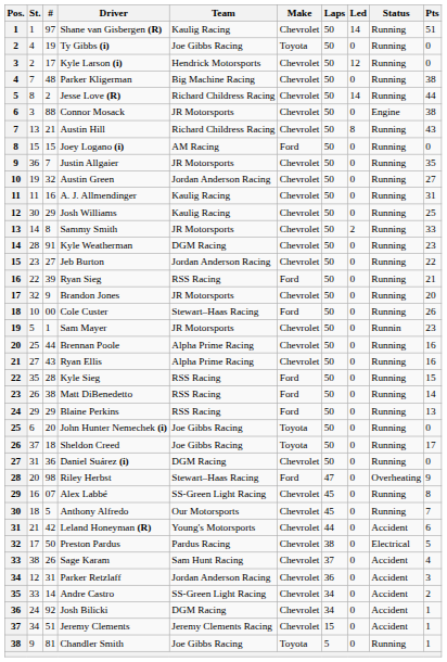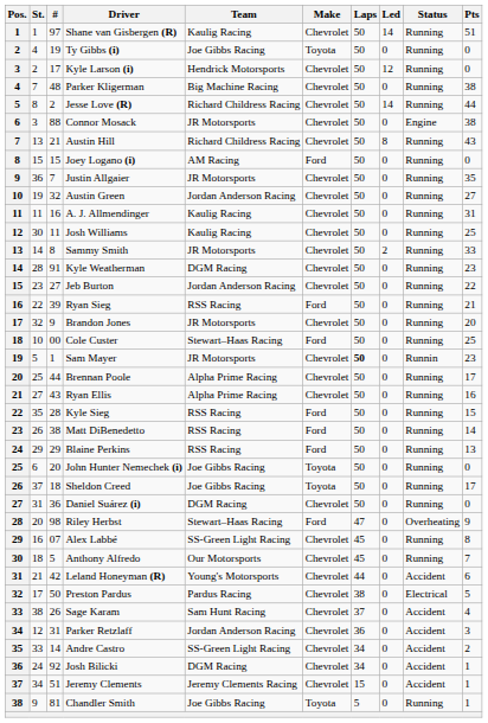 <table class="wikitable" style="font-size:95%">
 <tr>
 <th>Pos.</th>
 <th>St.</th>
 <th>#</th>
 <th>Driver</th>
 <th>Team</th>
 <th>Make</th>
 <th>Laps</th>
 <th>Led</th>
 <th>Status</th>
 <th>Pts</th>
 </tr>
 <tr>
 <th>1</th>
 <td>1</td>
 <td>97</td>
 <td>Shane van Gisbergen <strong>(R)</strong></td>
 <td>Kaulig Racing</td>
 <td>Chevrolet</td>
 <td>50</td>
 <td>14</td>
 <td>Running</td>
 <td>51</td>
 </tr>
 <tr>
 <th>2</th>
 <td>4</td>
 <td>19</td>
 <td>Ty Gibbs <strong>(i)</strong></td>
 <td>Joe Gibbs Racing</td>
 <td>Toyota</td>
 <td>50</td>
 <td>0</td>
 <td>Running</td>
 <td>0</td>
 </tr>
 <tr>
 <th>3</th>
 <td>2</td>
 <td>17</td>
 <td>Kyle Larson <strong>(i)</strong></td>
 <td>Hendrick Motorsports</td>
 <td>Chevrolet</td>
 <td>50</td>
 <td>12</td>
 <td>Running</td>
 <td>0</td>
 </tr>
 <tr>
 <th>4</th>
 <td>7</td>
 <td>48</td>
 <td>Parker Kligerman</td>
 <td>Big Machine Racing</td>
 <td>Chevrolet</td>
 <td>50</td>
 <td>0</td>
 <td>Running</td>
 <td>38</td>
 </tr>
 <tr>
 <th>5</th>
 <td>8</td>
 <td>2</td>
 <td>Jesse Love <strong>(R)</strong></td>
 <td>Richard Childress Racing</td>
 <td>Chevrolet</td>
 <td>50</td>
 <td>14</td>
 <td>Running</td>
 <td>44</td>
 </tr>
 <tr>
 <th>6</th>
 <td>3</td>
 <td>88</td>
 <td>Connor Mosack</td>
 <td>JR Motorsports</td>
 <td>Chevrolet</td>
 <td>50</td>
 <td>0</td>
 <td>Engine</td>
 <td>38</td>
 </tr>
 <tr>
 <th>7</th>
 <td>13</td>
 <td>21</td>
 <td>Austin Hill</td>
 <td>Richard Childress Racing</td>
 <td>Chevrolet</td>
 <td>50</td>
 <td>8</td>
 <td>Running</td>
 <td>43</td>
 </tr>
 <tr>
 <th>8</th>
 <td>15</td>
 <td>15</td>
 <td>Joey Logano <strong>(i)</strong></td>
 <td>AM Racing</td>
 <td>Ford</td>
 <td>50</td>
 <td>0</td>
 <td>Running</td>
 <td>0</td>
 </tr>
 <tr>
 <th>9</th>
 <td>36</td>
 <td>7</td>
 <td>Justin Allgaier</td>
 <td>JR Motorsports</td>
 <td>Chevrolet</td>
 <td>50</td>
 <td>0</td>
 <td>Running</td>
 <td>35</td>
 </tr>
 <tr>
 <th>10</th>
 <td>19</td>
 <td>32</td>
 <td>Austin Green</td>
 <td>Jordan Anderson Racing</td>
 <td>Chevrolet</td>
 <td>50</td>
 <td>0</td>
 <td>Running</td>
 <td>27</td>
 </tr>
 <tr>
 <th>11</th>
 <td>11</td>
 <td>16</td>
 <td>A. J. Allmendinger</td>
 <td>Kaulig Racing</td>
 <td>Chevrolet</td>
 <td>50</td>
 <td>0</td>
 <td>Running</td>
 <td>31</td>
 </tr>
 <tr>
 <th>12</th>
 <td>30</td>
-<td>29</td>
+<td>11</td>
 <td>Josh Williams</td>
 <td>Kaulig Racing</td>
 <td>Chevrolet</td>
 <td>50</td>
 <td>0</td>
 <td>Running</td>
 <td>25</td>
 </tr>
 <tr>
 <th>13</th>
 <td>14</td>
 <td>8</td>
 <td>Sammy Smith</td>
 <td>JR Motorsports</td>
 <td>Chevrolet</td>
 <td>50</td>
 <td>2</td>
 <td>Running</td>
 <td>33</td>
 </tr>
 <tr>
 <th>14</th>
 <td>28</td>
 <td>91</td>
 <td>Kyle Weatherman</td>
 <td>DGM Racing</td>
 <td>Chevrolet</td>
 <td>50</td>
 <td>0</td>
 <td>Running</td>
 <td>23</td>
 </tr>
 <tr>
 <th>15</th>
 <td>23</td>
 <td>27</td>
 <td>Jeb Burton</td>
 <td>Jordan Anderson Racing</td>
 <td>Chevrolet</td>
 <td>50</td>
 <td>0</td>
 <td>Running</td>
 <td>22</td>
 </tr>
 <tr>
 <th>16</th>
 <td>22</td>
 <td>39</td>
 <td>Ryan Sieg</td>
 <td>RSS Racing</td>
 <td>Ford</td>
 <td>50</td>
 <td>0</td>
 <td>Running</td>
 <td>21</td>
 </tr>
 <tr>
 <th>17</th>
 <td>32</td>
 <td>9</td>
 <td>Brandon Jones</td>
 <td>JR Motorsports</td>
 <td>Chevrolet</td>
 <td>50</td>
 <td>0</td>
 <td>Running</td>
 <td>20</td>
 </tr>
 <tr>
 <th>18</th>
 <td>10</td>
 <td>00</td>
 <td>Cole Custer</td>
 <td>Stewart–Haas Racing</td>
 <td>Ford</td>
 <td>50</td>
 <td>0</td>
 <td>Running</td>
-<td>26</td>
+<td>25</td>
 </tr>
 <tr>
 <th>19</th>
 <td>5</td>
 <td>1</td>
 <td>Sam Mayer</td>
 <td>JR Motorsports</td>
 <td>Chevrolet</td>
-<td>50</td>
+<td><strong>50</strong></td>
 <td>0</td>
 <td>Runnin</td>
 <td>23</td>
 </tr>
 <tr>
 <th>20</th>
 <td>25</td>
 <td>44</td>
 <td>Brennan Poole</td>
 <td>Alpha Prime Racing</td>
 <td>Chevrolet</td>
 <td>50</td>
 <td>0</td>
 <td>Running</td>
-<td>16</td>
+<td>17</td>
 </tr>
 <tr>
 <th>21</th>
 <td>27</td>
 <td>43</td>
 <td>Ryan Ellis</td>
 <td>Alpha Prime Racing</td>
 <td>Chevrolet</td>
 <td>50</td>
 <td>0</td>
 <td>Running</td>
 <td>16</td>
 </tr>
 <tr>
 <th>22</th>
 <td>35</td>
 <td>28</td>
 <td>Kyle Sieg</td>
 <td>RSS Racing</td>
 <td>Ford</td>
 <td>50</td>
 <td>0</td>
 <td>Running</td>
 <td>15</td>
 </tr>
 <tr>
 <th>23</th>
 <td>26</td>
 <td>38</td>
 <td>Matt DiBenedetto</td>
 <td>RSS Racing</td>
 <td>Ford</td>
 <td>50</td>
 <td>0</td>
 <td>Running</td>
 <td>14</td>
 </tr>
 <tr>
 <th>24</th>
 <td>29</td>
 <td>29</td>
 <td>Blaine Perkins</td>
 <td>RSS Racing</td>
 <td>Ford</td>
 <td>50</td>
 <td>0</td>
 <td>Running</td>
 <td>13</td>
 </tr>
 <tr>
 <th>25</th>
 <td>6</td>
 <td>20</td>
 <td>John Hunter Nemechek <strong>(i)</strong></td>
 <td>Joe Gibbs Racing</td>
 <td>Toyota</td>
 <td>50</td>
 <td>0</td>
 <td>Running</td>
 <td>0</td>
 </tr>
 <tr>
 <th>26</th>
 <td>37</td>
 <td>18</td>
 <td>Sheldon Creed</td>
 <td>Joe Gibbs Racing</td>
 <td>Toyota</td>
 <td>50</td>
 <td>0</td>
 <td>Running</td>
 <td>17</td>
 </tr>
 <tr>
 <th>27</th>
 <td>31</td>
 <td>36</td>
 <td>Daniel Suárez <strong>(i)</strong></td>
 <td>DGM Racing</td>
 <td>Chevrolet</td>
 <td>50</td>
 <td>0</td>
 <td>Running</td>
 <td>0</td>
 </tr>
 <tr>
 <th>28</th>
 <td>20</td>
 <td>98</td>
 <td>Riley Herbst</td>
 <td>Stewart–Haas Racing</td>
 <td>Ford</td>
 <td>47</td>
 <td>0</td>
 <td>Overheating</td>
 <td>9</td>
 </tr>
 <tr>
 <th>29</th>
 <td>16</td>
 <td>07</td>
 <td>Alex Labbé</td>
 <td>SS-Green Light Racing</td>
 <td>Chevrolet</td>
 <td>45</td>
 <td>0</td>
 <td>Running</td>
 <td>8</td>
 </tr>
 <tr>
 <th>30</th>
 <td>18</td>
 <td>5</td>
 <td>Anthony Alfredo</td>
 <td>Our Motorsports</td>
 <td>Chevrolet</td>
 <td>45</td>
 <td>0</td>
 <td>Running</td>
 <td>7</td>
 </tr>
 <tr>
 <th>31</th>
 <td>21</td>
 <td>42</td>
 <td>Leland Honeyman <strong>(R)</strong></td>
 <td>Young's Motorsports</td>
 <td>Chevrolet</td>
 <td>44</td>
 <td>0</td>
 <td>Accident</td>
 <td>6</td>
 </tr>
 <tr>
 <th>32</th>
 <td>17</td>
 <td>50</td>
 <td>Preston Pardus</td>
 <td>Pardus Racing</td>
 <td>Chevrolet</td>
 <td>38</td>
 <td>0</td>
 <td>Electrical</td>
 <td>5</td>
 </tr>
 <tr>
 <th>33</th>
 <td>38</td>
 <td>26</td>
 <td>Sage Karam</td>
 <td>Sam Hunt Racing</td>
 <td>Chevrolet</td>
 <td>37</td>
 <td>0</td>
 <td>Accident</td>
 <td>4</td>
 </tr>
 <tr>
 <th>34</th>
 <td>12</td>
 <td>31</td>
 <td>Parker Retzlaff</td>
 <td>Jordan Anderson Racing</td>
 <td>Chevrolet</td>
 <td>36</td>
 <td>0</td>
 <td>Accident</td>
 <td>3</td>
 </tr>
 <tr>
 <th>35</th>
 <td>33</td>
 <td>14</td>
 <td>Andre Castro</td>
 <td>SS-Green Light Racing</td>
 <td>Chevrolet</td>
 <td>34</td>
 <td>0</td>
 <td>Accident</td>
 <td>2</td>
 </tr>
 <tr>
 <th>36</th>
 <td>24</td>
 <td>92</td>
 <td>Josh Bilicki</td>
 <td>DGM Racing</td>
 <td>Chevrolet</td>
 <td>34</td>
 <td>0</td>
 <td>Accident</td>
 <td>1</td>
 </tr>
 <tr>
 <th>37</th>
 <td>34</td>
 <td>51</td>
 <td>Jeremy Clements</td>
 <td>Jeremy Clements Racing</td>
 <td>Chevrolet</td>
 <td>15</td>
 <td>0</td>
 <td>Accident</td>
 <td>1</td>
 </tr>
 <tr>
 <th>38</th>
 <td>9</td>
 <td>81</td>
 <td>Chandler Smith</td>
 <td>Joe Gibbs Racing</td>
 <td>Toyota</td>
 <td>5</td>
 <td>0</td>
 <td>Running</td>
 <td>1</td>
 </tr>
 <tr>
 <th colspan="10"></th>
 </tr>
 </table>
